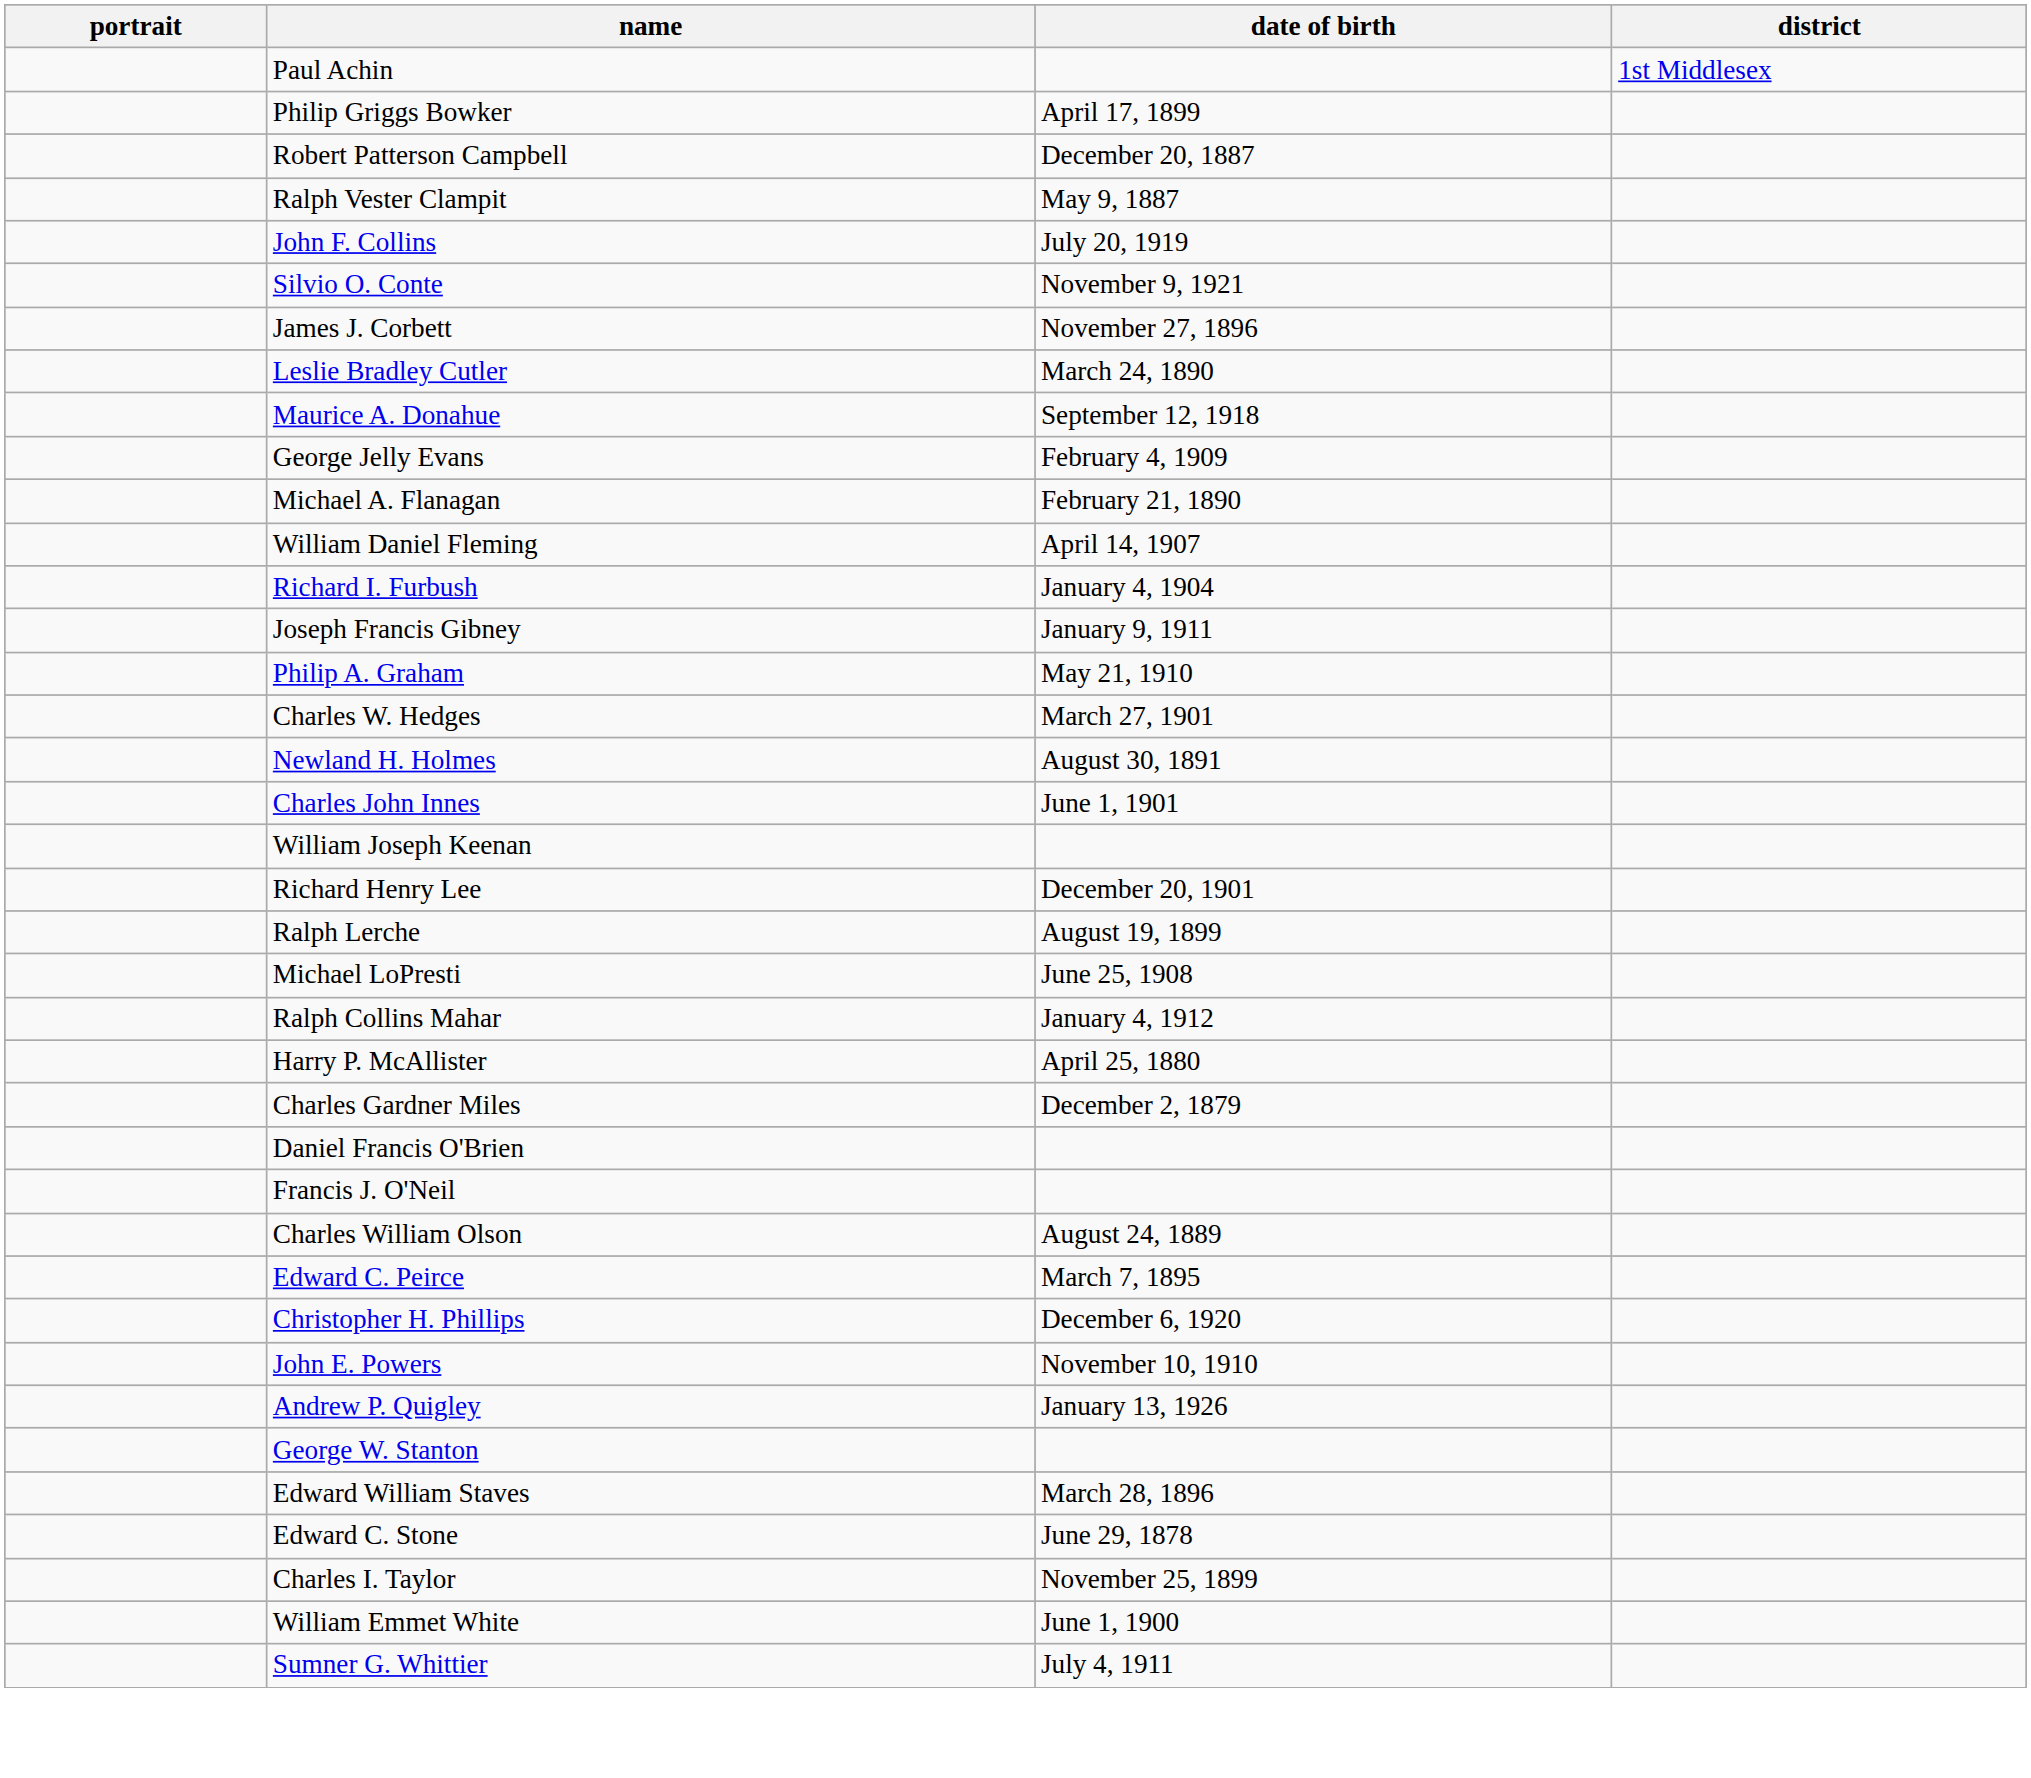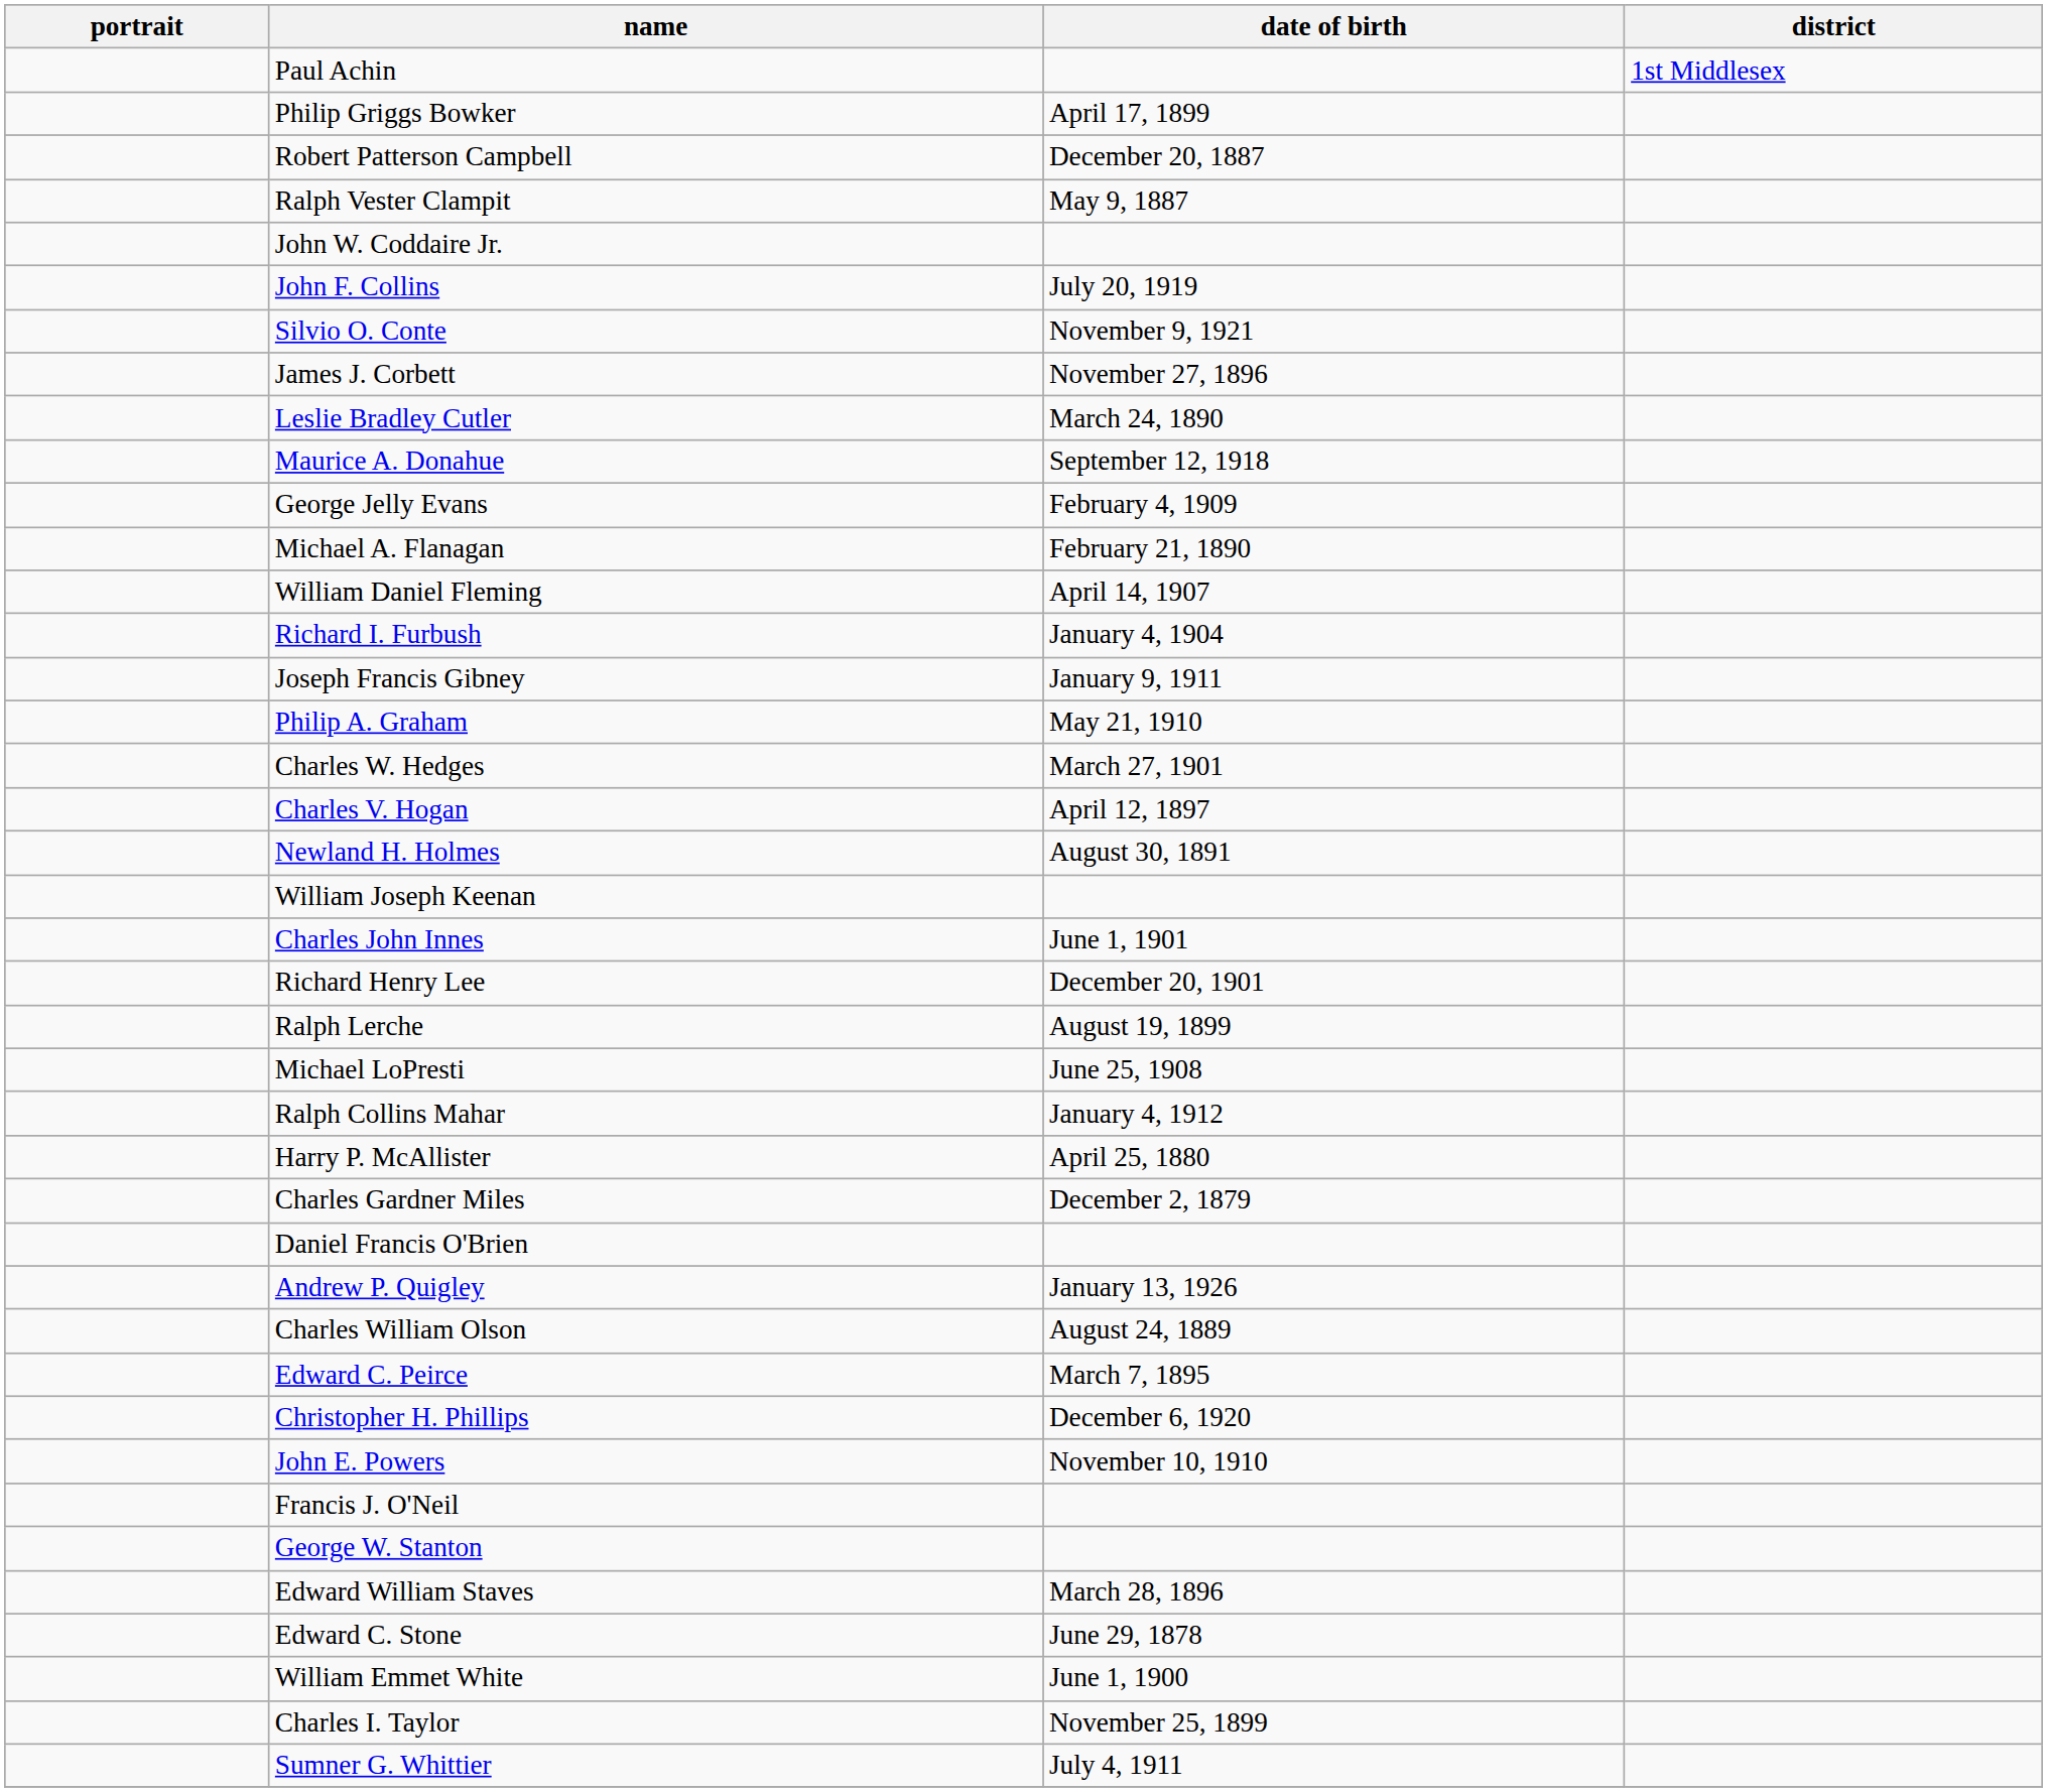 <table class='wikitable sortable' style="width:60%">
 <tr>
 <th>portrait</th>
 <th>name </th>
 <th data-sort-type=date>date of birth </th>
 <th>district </th>
 </tr>
 <tr>
 <td></td>
 <td>Paul Achin</td>
 <td></td>
 <td><a href='#'>1st Middlesex</a></td>
 </tr>
 <tr>
 <td></td>
 <td>Philip Griggs Bowker</td>
 <td>April 17, 1899</td>
 <td></td>
 </tr>
 <tr>
 <td></td>
 <td>Robert Patterson Campbell</td>
 <td>December 20, 1887</td>
 <td></td>
 </tr>
 <tr>
 <td></td>
 <td>Ralph Vester Clampit</td>
 <td>May 9, 1887</td>
+<td></td>
+</tr>
+<tr>
+<td></td>
+<td>John W. Coddaire Jr.</td>
+<td></td>
 <td></td>
 </tr>
 <tr>
 <td></td>
 <td><a href='#'>John F. Collins</a></td>
 <td>July 20, 1919</td>
 <td></td>
 </tr>
 <tr>
 <td></td>
 <td><a href='#'>Silvio O. Conte</a></td>
 <td>November 9, 1921</td>
 <td></td>
 </tr>
 <tr>
 <td></td>
 <td>James J. Corbett</td>
 <td>November 27, 1896</td>
 <td></td>
 </tr>
 <tr>
 <td></td>
 <td><a href='#'>Leslie Bradley Cutler</a></td>
 <td>March 24, 1890</td>
 <td></td>
 </tr>
 <tr>
 <td></td>
 <td><a href='#'>Maurice A. Donahue</a></td>
 <td>September 12, 1918</td>
 <td></td>
 </tr>
 <tr>
 <td></td>
 <td>George Jelly Evans</td>
 <td>February 4, 1909</td>
 <td></td>
 </tr>
 <tr>
 <td></td>
 <td>Michael A. Flanagan</td>
 <td>February 21, 1890</td>
 <td></td>
 </tr>
 <tr>
 <td></td>
 <td>William Daniel Fleming</td>
 <td>April 14, 1907</td>
 <td></td>
 </tr>
 <tr>
 <td></td>
 <td><a href='#'>Richard I. Furbush</a></td>
 <td>January 4, 1904</td>
 <td></td>
 </tr>
 <tr>
 <td></td>
 <td>Joseph Francis Gibney</td>
 <td>January 9, 1911</td>
 <td></td>
 </tr>
 <tr>
 <td></td>
 <td><a href='#'>Philip A. Graham</a></td>
 <td>May 21, 1910</td>
 <td></td>
 </tr>
 <tr>
 <td></td>
 <td>Charles W. Hedges</td>
 <td>March 27, 1901</td>
 <td></td>
 </tr>
 <tr>
 <td></td>
+<td><a href='#'>Charles V. Hogan</a></td>
+<td>April 12, 1897</td>
+<td></td>
+</tr>
+<tr>
+<td></td>
 <td><a href='#'>Newland H. Holmes</a></td>
 <td>August 30, 1891</td>
 <td></td>
 </tr>
 <tr>
 <td></td>
-<td><a href='#'>Charles John Innes</a></td>
-<td>June 1, 1901</td>
+<td>William Joseph Keenan</td>
+<td></td>
 <td></td>
 </tr>
 <tr>
 <td></td>
-<td>William Joseph Keenan</td>
-<td></td>
+<td><a href='#'>Charles John Innes</a></td>
+<td>June 1, 1901</td>
 <td></td>
 </tr>
 <tr>
 <td></td>
 <td>Richard Henry Lee</td>
 <td>December 20, 1901</td>
 <td></td>
 </tr>
 <tr>
 <td></td>
 <td>Ralph Lerche</td>
 <td>August 19, 1899</td>
 <td></td>
 </tr>
 <tr>
 <td></td>
 <td>Michael LoPresti</td>
 <td>June 25, 1908</td>
 <td></td>
 </tr>
 <tr>
 <td></td>
 <td>Ralph Collins Mahar</td>
 <td>January 4, 1912</td>
 <td></td>
 </tr>
 <tr>
 <td></td>
 <td>Harry P. McAllister</td>
 <td>April 25, 1880</td>
 <td></td>
 </tr>
 <tr>
 <td></td>
 <td>Charles Gardner Miles</td>
 <td>December 2, 1879</td>
 <td></td>
 </tr>
 <tr>
 <td></td>
 <td>Daniel Francis O'Brien</td>
 <td></td>
 <td></td>
 </tr>
 <tr>
 <td></td>
-<td>Francis J. O'Neil</td>
-<td></td>
+<td><a href='#'>Andrew P. Quigley</a></td>
+<td>January 13, 1926</td>
 <td></td>
 </tr>
 <tr>
 <td></td>
 <td>Charles William Olson</td>
 <td>August 24, 1889</td>
 <td></td>
 </tr>
 <tr>
 <td></td>
 <td><a href='#'>Edward C. Peirce</a></td>
 <td>March 7, 1895</td>
 <td></td>
 </tr>
 <tr>
 <td></td>
 <td><a href='#'>Christopher H. Phillips</a></td>
 <td>December 6, 1920</td>
 <td></td>
 </tr>
 <tr>
 <td></td>
 <td><a href='#'>John E. Powers</a></td>
 <td>November 10, 1910</td>
 <td></td>
 </tr>
 <tr>
 <td></td>
-<td><a href='#'>Andrew P. Quigley</a></td>
-<td>January 13, 1926</td>
+<td>Francis J. O'Neil</td>
+<td></td>
 <td></td>
 </tr>
 <tr>
 <td></td>
 <td><a href='#'>George W. Stanton</a></td>
 <td></td>
 <td></td>
 </tr>
 <tr>
 <td></td>
 <td>Edward William Staves</td>
 <td>March 28, 1896</td>
 <td></td>
 </tr>
 <tr>
 <td></td>
 <td>Edward C. Stone</td>
 <td>June 29, 1878</td>
 <td></td>
 </tr>
 <tr>
 <td></td>
-<td>Charles I. Taylor</td>
-<td>November 25, 1899</td>
+<td>William Emmet White</td>
+<td>June 1, 1900</td>
 <td></td>
 </tr>
 <tr>
 <td></td>
-<td>William Emmet White</td>
-<td>June 1, 1900</td>
+<td>Charles I. Taylor</td>
+<td>November 25, 1899</td>
 <td></td>
 </tr>
 <tr>
 <td></td>
 <td><a href='#'>Sumner G. Whittier</a></td>
 <td>July 4, 1911</td>
 <td></td>
 </tr>
 <tr>
 </tr>
 </table>
